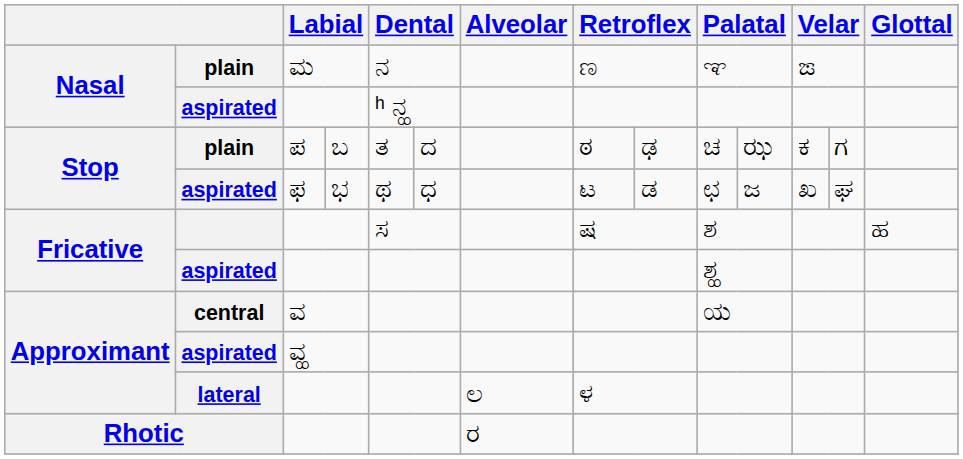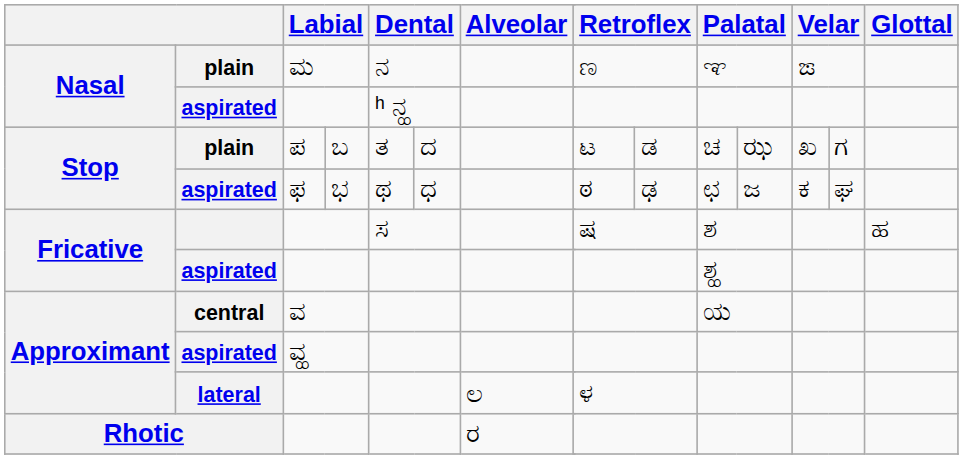 <table class="wikitable">
 <tr>
 <th colspan="2"></th>
 <th colspan="2"><a href='#'>Labial</a></th>
 <th colspan="2"><a href='#'>Dental</a></th>
 <th colspan="2"><a href='#'>Alveolar</a></th>
 <th colspan="2"><a href='#'>Retroflex</a></th>
 <th colspan="2"><a href='#'>Palatal</a></th>
 <th colspan="2"><a href='#'>Velar</a></th>
 <th><a href='#'>Glottal</a></th>
 </tr>
 <tr>
 <th rowspan="2"><a href='#'>Nasal</a></th>
 <th><small>plain</small></th>
 <td colspan="2"> ಮ </td>
 <td colspan="2"> ನ </td>
 <td colspan="2"></td>
 <td colspan="2"> ಣ </td>
 <td colspan="2"> ಞ </td>
 <td colspan="2"> ಙ </td>
 <td></td>
 </tr>
 <tr>
 <th><small><a href='#'>aspirated</a></small></th>
 <td colspan="2"></td>
 <td colspan="2">ʰ ನ್ಹ </td>
 <td colspan="2"></td>
 <td colspan="2"></td>
 <td colspan="2"></td>
 <td colspan="2"></td>
 <td></td>
 </tr>
 <tr>
 <th rowspan="2"><a href='#'>Stop</a></th>
 <th><small>plain</small></th>
 <td> ಪ </td>
 <td> ಬ </td>
 <td> ತ </td>
 <td> ದ </td>
 <td colspan="2"></td>
-<td> ಠ </td>
-<td> ಢ </td>
+<td> ಟ </td>
+<td> ಡ </td>
 <td> ಚ </td>
 <td> ಝ </td>
-<td> ಕ </td>
+<td> ಖ </td>
 <td> ಗ </td>
 <td></td>
 </tr>
 <tr>
 <th><small><a href='#'>aspirated</a></small></th>
 <td> ಫ </td>
 <td> ಭ </td>
 <td> ಥ </td>
 <td> ಧ </td>
 <td colspan="2"></td>
-<td> ಟ </td>
-<td> ಡ </td>
+<td> ಠ </td>
+<td> ಢ </td>
 <td> ಛ </td>
 <td> ಜ </td>
-<td> ಖ </td>
+<td> ಕ </td>
 <td> ಘ </td>
 <td></td>
 </tr>
 <tr>
 <th rowspan="2"><a href='#'>Fricative</a></th>
 <th></th>
 <td colspan="2"></td>
 <td colspan="2"> ಸ </td>
 <td colspan="2"></td>
 <td colspan="2"> ಷ </td>
 <td colspan="2"> ಶ </td>
 <td colspan="2"></td>
 <td> ಹ </td>
 </tr>
 <tr>
 <th><small><a href='#'>aspirated</a></small></th>
 <td colspan="2"></td>
 <td colspan="2"></td>
 <td colspan="2"></td>
 <td colspan="2"></td>
 <td colspan="2"> ಶ್ಹ </td>
 <td colspan="2"></td>
 <td></td>
 </tr>
 <tr>
 <th rowspan="3"><a href='#'>Approximant</a></th>
 <th><small>central</small></th>
 <td colspan="2"> ವ </td>
 <td colspan="2"></td>
 <td colspan="2"></td>
 <td colspan="2"></td>
 <td colspan="2"> ಯ </td>
 <td colspan="2"></td>
 <td></td>
 </tr>
 <tr>
 <th><small><a href='#'>aspirated</a></small></th>
 <td colspan="2"> ವ್ಹ </td>
 <td colspan="2"></td>
 <td colspan="2"></td>
 <td colspan="2"></td>
 <td colspan="2"></td>
 <td colspan="2"></td>
 <td></td>
 </tr>
 <tr>
 <th><small><a href='#'>lateral</a></small></th>
 <td colspan="2"></td>
 <td colspan="2"></td>
 <td colspan="2"> ಲ </td>
 <td colspan="2"> ಳ </td>
 <td colspan="2"></td>
 <td colspan="2"></td>
 <td></td>
 </tr>
 <tr>
 <th colspan="2"><a href='#'>Rhotic</a></th>
 <td colspan="2"></td>
 <td colspan="2"></td>
 <td colspan="2"> ರ </td>
 <td colspan="2"></td>
 <td colspan="2"></td>
 <td colspan="2"></td>
 <td></td>
 </tr>
 </table>
